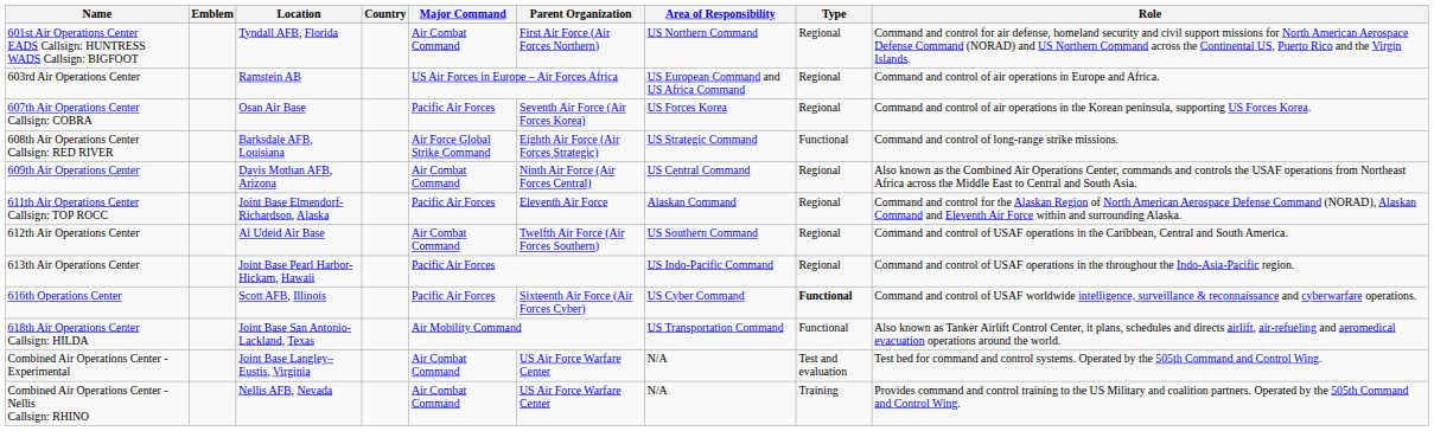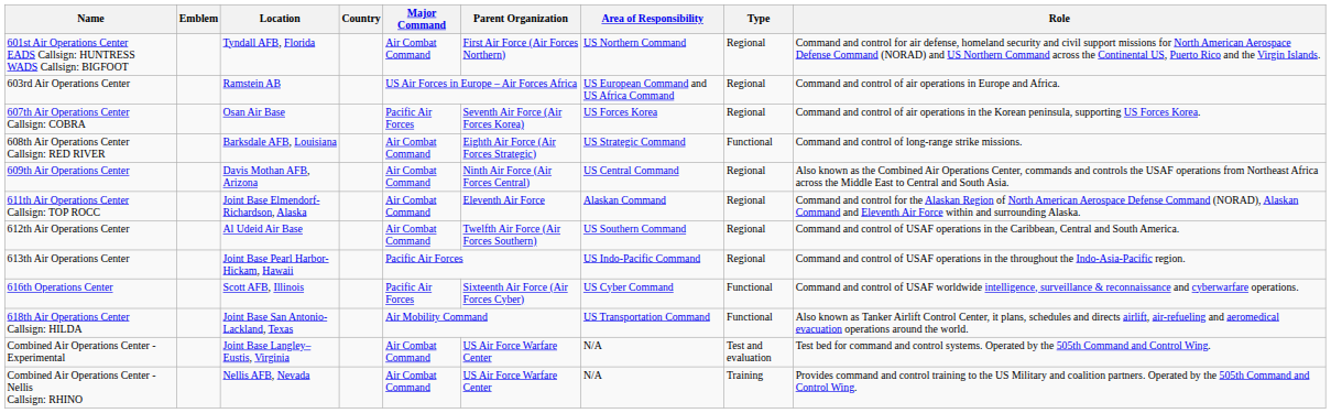 <table class="wikitable sortable">
 <tr>
 <th>Name</th>
 <th>Emblem</th>
 <th>Location</th>
 <th>Country</th>
 <th><a href='#'>Major Command</a></th>
 <th>Parent Organization</th>
 <th><a href='#'>Area of Responsibility</a></th>
 <th>Type</th>
 <th>Role</th>
 </tr>
 <tr valign="top">
 <td style="white-space: nowrap;"><a href='#'>601st Air Operations Center</a><br><a href='#'>EADS</a> Callsign: HUNTRESS<br><a href='#'>WADS</a> Callsign: BIGFOOT</td>
 <td></td>
 <td><a href='#'>Tyndall AFB</a>, <a href='#'>Florida</a></td>
 <td style="white-space: nowrap;"></td>
 <td><a href='#'>Air Combat Command</a></td>
 <td><a href='#'>First Air Force (Air Forces Northern)</a></td>
 <td><a href='#'>US Northern Command</a></td>
 <td>Regional</td>
 <td>Command and control for air defense, homeland security and civil support missions for <a href='#'>North American Aerospace Defense Command</a> (NORAD) and <a href='#'>US Northern Command</a> across the <a href='#'>Continental US</a>, <a href='#'>Puerto Rico</a> and the <a href='#'>Virgin Islands</a>.</td>
 </tr>
 <tr valign="top">
 <td>603rd Air Operations Center</td>
 <td></td>
 <td><a href='#'>Ramstein AB</a></td>
 <td></td>
 <td colspan="2"><a href='#'>US Air Forces in Europe – Air Forces Africa</a></td>
 <td><a href='#'>US European Command</a> and <a href='#'>US Africa Command</a></td>
 <td>Regional</td>
 <td>Command and control of air operations in Europe and Africa.</td>
 </tr>
 <tr valign="top">
 <td><a href='#'>607th Air Operations Center</a><br>Callsign: COBRA</td>
 <td></td>
 <td><a href='#'>Osan Air Base</a></td>
 <td></td>
 <td><a href='#'>Pacific Air Forces</a></td>
 <td><a href='#'>Seventh Air Force (Air Forces Korea)</a></td>
 <td><a href='#'>US Forces Korea</a></td>
 <td>Regional</td>
 <td>Command and control of air operations in the Korean peninsula, supporting <a href='#'>US Forces Korea</a>.</td>
 </tr>
 <tr valign="top">
 <td>608th Air Operations Center<br>Callsign: RED RIVER</td>
 <td></td>
 <td><a href='#'>Barksdale AFB</a>, <a href='#'>Louisiana</a></td>
 <td></td>
-<td><a href='#'>Air Force Global Strike Command</a></td>
+<td><a href='#'>Air Combat Command</a></td>
 <td><a href='#'>Eighth Air Force (Air Forces Strategic)</a></td>
 <td><a href='#'>US Strategic Command</a></td>
 <td>Functional</td>
 <td>Command and control of long-range strike missions.</td>
 </tr>
 <tr valign="top">
 <td><a href='#'>609th Air Operations Center</a></td>
 <td></td>
 <td><a href='#'>Davis Mothan AFB</a>, <a href='#'>Arizona</a></td>
 <td></td>
 <td><a href='#'>Air Combat Command</a></td>
 <td><a href='#'>Ninth Air Force (Air Forces Central)</a></td>
 <td><a href='#'>US Central Command</a></td>
 <td>Regional</td>
 <td>Also known as the Combined Air Operations Center, commands and controls the USAF operations from Northeast Africa across the Middle East to Central and South Asia.</td>
 </tr>
 <tr valign="top">
 <td><a href='#'>611th Air Operations Center</a><br>Callsign: TOP ROCC</td>
 <td></td>
 <td><a href='#'>Joint Base Elmendorf-Richardson</a>, <a href='#'>Alaska</a></td>
 <td></td>
-<td><a href='#'>Pacific Air Forces</a></td>
+<td><a href='#'>Air Combat Command</a></td>
 <td><a href='#'>Eleventh Air Force</a></td>
 <td><a href='#'>Alaskan Command</a></td>
 <td>Regional</td>
 <td>Command and control for the <a href='#'>Alaskan Region</a> of  <a href='#'>North American Aerospace Defense Command</a> (NORAD), <a href='#'>Alaskan Command</a> and <a href='#'>Eleventh Air Force</a> within and surrounding Alaska.</td>
 </tr>
 <tr valign="top">
 <td>612th Air Operations Center</td>
 <td></td>
 <td><a href='#'>Al Udeid Air Base</a></td>
 <td></td>
 <td><a href='#'>Air Combat Command</a></td>
 <td><a href='#'>Twelfth Air Force (Air Forces Southern)</a></td>
 <td><a href='#'>US Southern Command</a></td>
 <td>Regional</td>
 <td>Command and control of USAF operations in the Caribbean, Central and South America.</td>
 </tr>
 <tr valign="top">
 <td>613th Air Operations Center</td>
 <td></td>
 <td><a href='#'>Joint Base Pearl Harbor-Hickam</a>, <a href='#'>Hawaii</a></td>
 <td></td>
 <td colspan="2"><a href='#'>Pacific Air Forces</a></td>
 <td><a href='#'>US Indo-Pacific Command</a></td>
 <td>Regional</td>
 <td>Command and control of USAF operations in the throughout the <a href='#'>Indo-Asia-Pacific</a> region.</td>
 </tr>
 <tr valign="top">
 <td><a href='#'>616th Operations Center</a></td>
 <td></td>
 <td><a href='#'>Scott AFB</a>, <a href='#'>Illinois</a></td>
 <td></td>
 <td><a href='#'>Pacific Air Forces</a></td>
 <td><a href='#'>Sixteenth Air Force (Air Forces Cyber)</a></td>
 <td><a href='#'>US Cyber Command</a></td>
-<td><strong>Functional</strong></td>
+<td>Functional</td>
 <td>Command and control of USAF worldwide <a href='#'>intelligence, surveillance & reconnaissance</a> and <a href='#'>cyberwarfare</a> operations.</td>
 </tr>
 <tr valign="top">
 <td><a href='#'>618th Air Operations Center</a><br>Callsign: HILDA</td>
 <td></td>
 <td><a href='#'>Joint Base San Antonio-Lackland</a>, <a href='#'>Texas</a></td>
 <td></td>
 <td colspan="2"><a href='#'>Air Mobility Command</a></td>
 <td><a href='#'>US Transportation Command</a></td>
 <td>Functional</td>
 <td>Also known as Tanker Airlift Control Center, it  plans, schedules and directs <a href='#'>airlift</a>, <a href='#'>air-refueling</a> and <a href='#'>aeromedical evacuation</a> operations around the world.</td>
 </tr>
 <tr valign="top">
 <td>Combined Air Operations Center - Experimental</td>
 <td></td>
 <td><a href='#'>Joint Base Langley–Eustis</a>, <a href='#'>Virginia</a></td>
 <td></td>
 <td><a href='#'>Air Combat Command</a></td>
 <td><a href='#'>US Air Force Warfare Center</a></td>
 <td>N/A</td>
 <td>Test and evaluation</td>
 <td>Test bed for command and control systems. Operated by the <a href='#'>505th Command and Control Wing</a>.</td>
 </tr>
 <tr valign="top">
 <td>Combined Air Operations Center - Nellis<br>Callsign: RHINO</td>
 <td></td>
 <td><a href='#'>Nellis AFB</a>, <a href='#'>Nevada</a></td>
 <td></td>
 <td><a href='#'>Air Combat Command</a></td>
 <td><a href='#'>US Air Force Warfare Center</a></td>
 <td>N/A</td>
 <td>Training</td>
 <td>Provides command and control training to the US Military and coalition partners. Operated by the <a href='#'>505th Command and Control Wing</a>.</td>
 </tr>
 </table>
